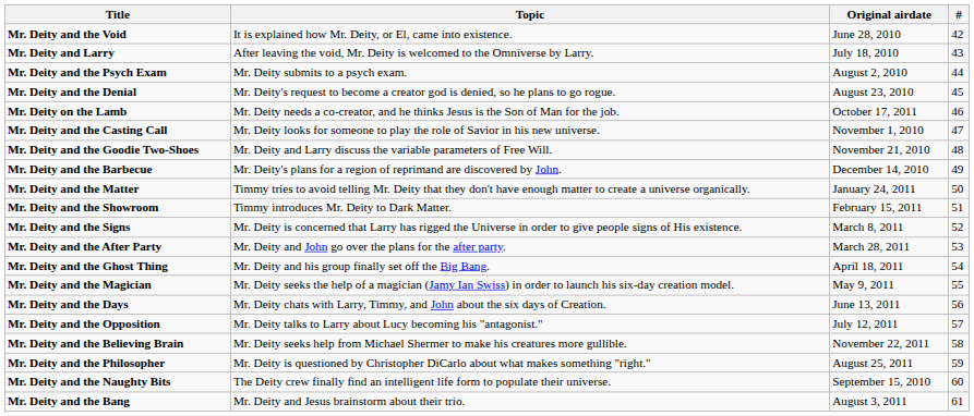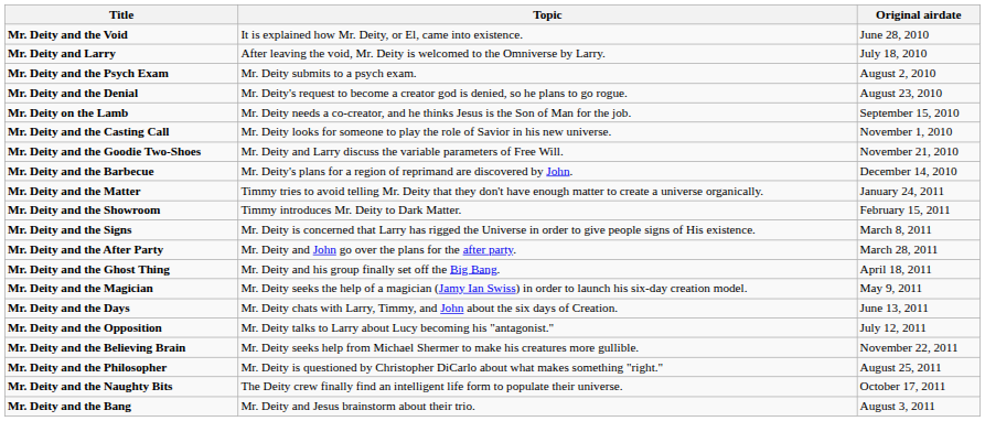 <table class="wikitable" width="100%">
 <tr>
 <th width=="125">Title</th>
 <th>Topic</th>
 <th>Original airdate</th>
-<th>#</th>
 </tr>
 <tr>
 <td><strong>Mr. Deity and the Void</strong></td>
 <td>It is explained how Mr. Deity, or El, came into existence.</td>
 <td>June 28, 2010</td>
-<td>42</td>
 </tr>
 <tr>
 <td><strong>Mr. Deity and Larry</strong></td>
 <td>After leaving the void, Mr. Deity is welcomed to the Omniverse by Larry.</td>
 <td>July 18, 2010</td>
-<td>43</td>
 </tr>
 <tr>
 <td><strong>Mr. Deity and the Psych Exam</strong></td>
 <td>Mr. Deity submits to a psych exam.</td>
 <td>August 2, 2010</td>
-<td>44</td>
 </tr>
 <tr>
 <td><strong>Mr. Deity and the Denial</strong></td>
 <td>Mr. Deity's request to become a creator god is denied, so he plans to go rogue.</td>
 <td>August 23, 2010</td>
-<td>45</td>
 </tr>
 <tr>
 <td><strong>Mr. Deity on the Lamb</strong></td>
 <td>Mr. Deity needs a co-creator, and he thinks Jesus is the Son of Man for the job.</td>
-<td>October 17, 2011</td>
-<td>46</td>
+<td>September 15, 2010</td>
 </tr>
 <tr>
 <td><strong>Mr. Deity and the Casting Call</strong></td>
 <td>Mr. Deity looks for someone to play the role of Savior in his new universe.</td>
 <td>November 1, 2010</td>
-<td>47</td>
 </tr>
 <tr>
 <td><strong>Mr. Deity and the Goodie Two-Shoes</strong></td>
 <td>Mr. Deity and Larry discuss the variable parameters of Free Will.</td>
 <td>November 21, 2010</td>
-<td>48</td>
 </tr>
 <tr>
 <td><strong>Mr. Deity and the Barbecue</strong></td>
 <td>Mr. Deity's plans for a region of reprimand are discovered by <a href='#'>John</a>.</td>
 <td>December 14, 2010</td>
-<td>49</td>
 </tr>
 <tr>
 <td><strong>Mr. Deity and the Matter</strong></td>
 <td>Timmy tries to avoid telling Mr. Deity that they don't have enough matter to create a universe organically.</td>
 <td>January 24, 2011</td>
-<td>50</td>
 </tr>
 <tr>
 <td><strong>Mr. Deity and the Showroom</strong></td>
 <td>Timmy introduces Mr. Deity to Dark Matter.</td>
 <td>February 15, 2011</td>
-<td>51</td>
 </tr>
 <tr>
 <td><strong>Mr. Deity and the Signs</strong></td>
 <td>Mr. Deity is concerned that Larry has rigged the Universe in order to give people signs of His existence.</td>
 <td>March 8, 2011</td>
-<td>52</td>
 </tr>
 <tr>
 <td><strong>Mr. Deity and the After Party</strong></td>
 <td>Mr. Deity and <a href='#'>John</a> go over the plans for the <a href='#'>after party</a>.</td>
 <td>March 28, 2011</td>
-<td>53</td>
 </tr>
 <tr>
 <td><strong>Mr. Deity and the Ghost Thing</strong></td>
 <td>Mr. Deity and his group finally set off the <a href='#'>Big Bang</a>.</td>
 <td>April 18, 2011</td>
-<td>54</td>
 </tr>
 <tr>
 <td><strong>Mr. Deity and the Magician</strong></td>
 <td>Mr. Deity seeks the help of a magician (<a href='#'>Jamy Ian Swiss</a>) in order to launch his six-day creation model.</td>
 <td>May 9, 2011</td>
-<td>55</td>
 </tr>
 <tr>
 <td><strong>Mr. Deity and the Days</strong></td>
 <td>Mr. Deity chats with Larry, Timmy, and <a href='#'>John</a> about the six days of Creation.</td>
 <td>June 13, 2011</td>
-<td>56</td>
 </tr>
 <tr>
 <td><strong>Mr. Deity and the Opposition</strong></td>
 <td>Mr. Deity talks to Larry about Lucy becoming his "antagonist."</td>
 <td>July 12, 2011</td>
-<td>57</td>
 </tr>
 <tr>
 <td><strong>Mr. Deity and the Believing Brain</strong></td>
 <td>Mr. Deity seeks help from Michael Shermer to make his creatures more gullible.</td>
 <td>November 22, 2011</td>
-<td>58</td>
 </tr>
 <tr>
 <td><strong>Mr. Deity and the Philosopher</strong></td>
 <td>Mr. Deity is questioned by Christopher DiCarlo about what makes something "right."</td>
 <td>August 25, 2011</td>
-<td>59</td>
 </tr>
 <tr>
 <td><strong>Mr. Deity and the Naughty Bits</strong></td>
 <td>The Deity crew finally find an intelligent life form to populate their universe.</td>
-<td>September 15, 2010</td>
-<td>60</td>
+<td>October 17, 2011</td>
 </tr>
 <tr>
 <td><strong>Mr. Deity and the Bang</strong></td>
 <td>Mr. Deity and Jesus brainstorm about their trio.</td>
 <td>August 3, 2011</td>
-<td>61</td>
 </tr>
 </table>
